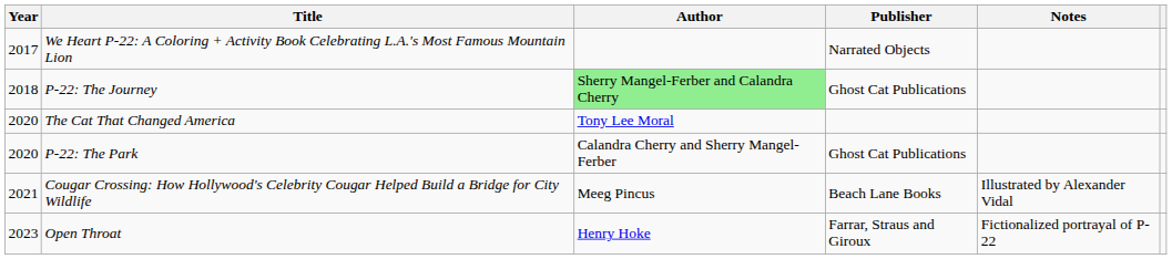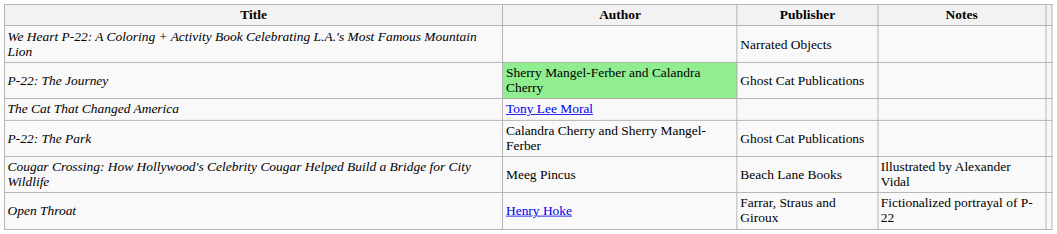 <table class="wikitable sortable">
 <tr>
-<th>Year</th>
 <th>Title</th>
 <th>Author</th>
 <th>Publisher</th>
 <th class="unsortable">Notes</th>
 <th class="unsortable"></th>
 </tr>
 <tr>
-<td>2017</td>
 <td><em>We Heart P-22: A Coloring + Activity Book Celebrating L.A.'s Most Famous Mountain Lion</em></td>
 <td></td>
 <td>Narrated Objects</td>
 <td></td>
 <td></td>
 </tr>
 <tr>
-<td>2018</td>
 <td><em>P-22: The Journey</em></td>
 <td style="background: lightgreen;">Sherry Mangel-Ferber and Calandra Cherry</td>
 <td>Ghost Cat Publications</td>
 <td></td>
 <td></td>
 </tr>
 <tr>
-<td>2020</td>
 <td><em>The Cat That Changed America</em></td>
 <td><a href='#'>Tony Lee Moral</a></td>
 <td></td>
 <td></td>
 <td></td>
 </tr>
 <tr>
-<td>2020</td>
 <td><em>P-22: The Park</em></td>
 <td>Calandra Cherry and Sherry Mangel-Ferber</td>
 <td>Ghost Cat Publications</td>
 <td></td>
 <td></td>
 </tr>
 <tr>
-<td>2021</td>
 <td><em>Cougar Crossing: How Hollywood's Celebrity Cougar Helped Build a Bridge for City Wildlife</em></td>
 <td>Meeg Pincus</td>
 <td>Beach Lane Books</td>
 <td>Illustrated by Alexander Vidal</td>
 <td></td>
 </tr>
 <tr>
-<td>2023</td>
 <td><em>Open Throat</em></td>
 <td><a href='#'>Henry Hoke</a></td>
 <td>Farrar, Straus and Giroux</td>
 <td>Fictionalized portrayal of P-22</td>
 <td></td>
 </tr>
 </table>
